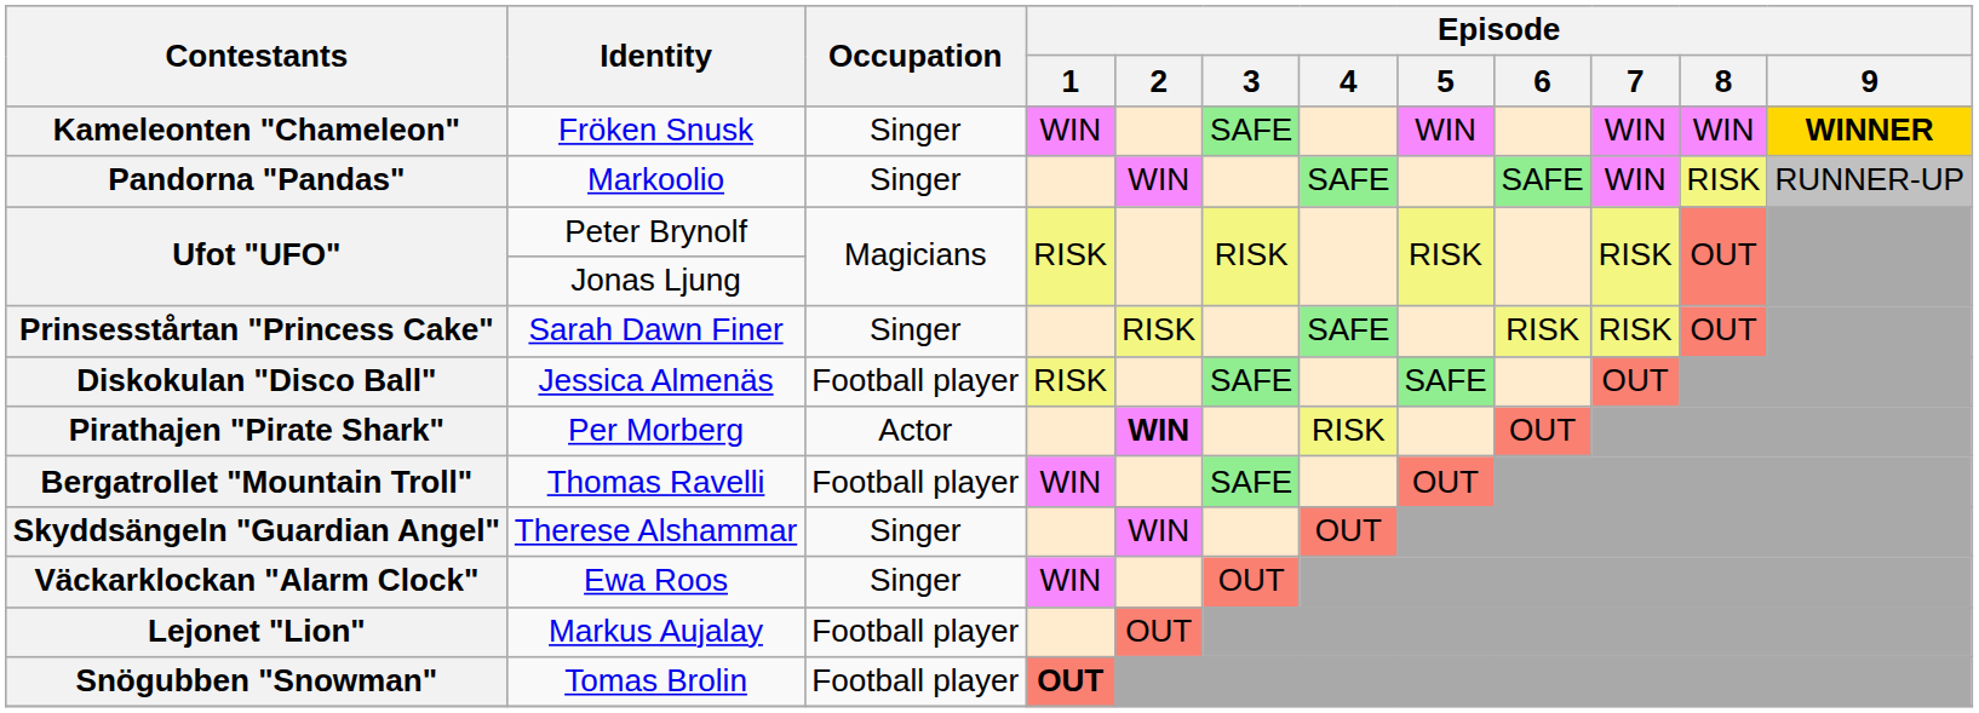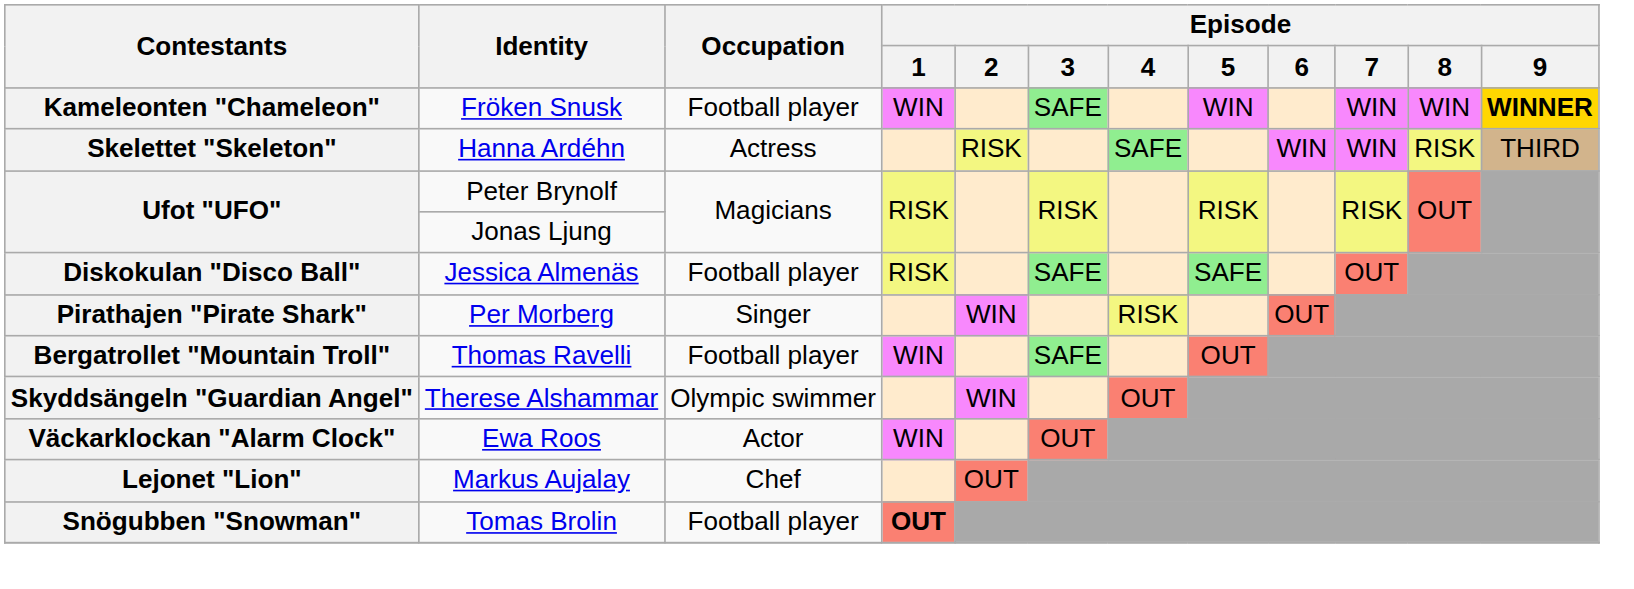 <table class="wikitable plainrowheaders" style="text-align: center;">
 <tr>
 <th rowspan="2">Contestants </th>
 <th rowspan="2">Identity</th>
 <th rowspan="2">Occupation</th>
 <th colspan="9">Episode</th>
 </tr>
 <tr>
 <th rowspan="1">1</th>
 <th rowspan="1">2</th>
 <th rowspan="1">3</th>
 <th rowspan="1">4</th>
 <th rowspan="1">5</th>
 <th rowspan="1">6</th>
 <th rowspan="1">7</th>
 <th rowspan="1">8</th>
 <th rowspan="1">9</th>
 </tr>
 <tr>
 <th>Kameleonten "Chameleon"</th>
 <td><a href='#'>Fröken Snusk</a></td>
-<td>Singer</td>
+<td>Football player</td>
 <td bgcolor="#F888FD">WIN</td>
 <td bgcolor="#FFEBCD"></td>
 <td bgcolor=lightgreen>SAFE</td>
 <td bgcolor="#FFEBCD"></td>
 <td bgcolor="#F888FD">WIN</td>
 <td bgcolor="#FFEBCD"></td>
 <td bgcolor="#F888FD">WIN</td>
 <td bgcolor="#F888FD">WIN</td>
 <td bgcolor=gold><strong>WINNER</strong></td>
 </tr>
 <tr>
-<th>Pandorna "Pandas"</th>
-<td><a href='#'>Markoolio</a></td>
-<td>Singer</td>
+<th>Skelettet "Skeleton"</th>
+<td><a href='#'>Hanna Ardéhn</a></td>
+<td>Actress</td>
+<td bgcolor="#FFEBCD"></td>
+<td bgcolor="#F3F781">RISK</td>
+<td bgcolor="#FFEBCD"></td>
+<td bgcolor="lightgreen">SAFE</td>
 <td bgcolor="#FFEBCD"></td>
 <td bgcolor="#F888FD">WIN</td>
-<td bgcolor="#FFEBCD"></td>
-<td bgcolor=lightgreen>SAFE</td>
-<td bgcolor="#FFEBCD"></td>
-<td bgcolor=lightgreen>SAFE</td>
 <td bgcolor="#F888FD">WIN</td>
 <td bgcolor="#F3F781">RISK</td>
-<td bgcolor=silver>RUNNER-UP</td>
+<td bgcolor=tan>THIRD</td>
 </tr>
 <tr>
 <th rowspan=2>Ufot "UFO"</th>
 <td>Peter Brynolf</td>
 <td rowspan=2>Magicians</td>
 <td rowspan=2 bgcolor="#F3F781">RISK</td>
 <td rowspan=2 bgcolor="#FFEBCD"></td>
 <td rowspan=2 bgcolor="#F3F781">RISK</td>
 <td rowspan=2 bgcolor="#FFEBCD"></td>
 <td rowspan=2 bgcolor="#F3F781">RISK</td>
 <td rowspan=2 bgcolor="#FFEBCD"></td>
 <td rowspan="2" bgcolor="#F3F781">RISK</td>
 <td rowspan="2" bgcolor=salmon>OUT</td>
 <td rowspan="2" bgcolor="darkgrey"></td>
 </tr>
 <tr>
 <td>Jonas Ljung</td>
 </tr>
 <tr>
-<th>Prinsesstårtan "Princess Cake"</th>
-<td><a href='#'>Sarah Dawn Finer</a></td>
-<td>Singer</td>
-<td bgcolor="#FFEBCD"></td>
-<td bgcolor="#F3F781">RISK</td>
-<td bgcolor="#FFEBCD"></td>
-<td bgcolor="lightgreen">SAFE</td>
-<td bgcolor="#FFEBCD"></td>
-<td bgcolor="#F3F781">RISK</td>
-<td bgcolor="#F3F781">RISK</td>
-<td bgcolor=salmon>OUT</td>
-<td bgcolor="darkgrey"></td>
-</tr>
-<tr>
 <th>Diskokulan "Disco Ball"</th>
 <td><a href='#'>Jessica Almenäs</a></td>
 <td>Football player</td>
 <td bgcolor="#F3F781">RISK</td>
 <td bgcolor="#FFEBCD"></td>
 <td bgcolor=lightgreen>SAFE</td>
 <td bgcolor="#FFEBCD"></td>
 <td bgcolor=lightgreen>SAFE</td>
 <td bgcolor="#FFEBCD"></td>
 <td bgcolor=salmon>OUT</td>
 <td colspan="2" bgcolor="darkgrey"></td>
 </tr>
 <tr>
 <th>Pirathajen "Pirate Shark"</th>
 <td><a href='#'>Per Morberg</a></td>
-<td>Actor</td>
+<td>Singer</td>
 <td bgcolor="#FFEBCD"></td>
-<td bgcolor="#F888FD"><strong>WIN</strong></td>
+<td bgcolor="#F888FD">WIN</td>
 <td bgcolor="#FFEBCD"></td>
 <td bgcolor="#F3F781">RISK</td>
 <td bgcolor="#FFEBCD"></td>
 <td bgcolor=salmon>OUT</td>
 <td colspan="3" bgcolor="darkgrey"></td>
 </tr>
 <tr>
 <th>Bergatrollet "Mountain Troll"</th>
 <td><a href='#'>Thomas Ravelli</a></td>
 <td>Football player</td>
 <td bgcolor="#F888FD">WIN</td>
 <td bgcolor="#FFEBCD"></td>
 <td bgcolor=lightgreen>SAFE</td>
 <td bgcolor="#FFEBCD"></td>
 <td bgcolor=salmon>OUT</td>
 <td colspan="4" bgcolor="darkgrey"></td>
 </tr>
 <tr>
 <th>Skyddsängeln "Guardian Angel"</th>
 <td><a href='#'>Therese Alshammar</a></td>
-<td>Singer</td>
+<td>Olympic swimmer</td>
 <td bgcolor="#FFEBCD"></td>
 <td bgcolor="#F888FD">WIN</td>
 <td bgcolor="#FFEBCD"></td>
 <td bgcolor=salmon>OUT</td>
 <td colspan="5" bgcolor="darkgrey"></td>
 </tr>
 <tr>
 <th>Väckarklockan "Alarm Clock"</th>
 <td><a href='#'>Ewa Roos</a></td>
-<td>Singer</td>
+<td>Actor</td>
 <td bgcolor="#F888FD">WIN</td>
 <td bgcolor="#FFEBCD"></td>
 <td bgcolor=salmon>OUT</td>
 <td colspan="6" bgcolor="darkgrey"></td>
 </tr>
 <tr>
 <th>Lejonet "Lion"</th>
 <td><a href='#'>Markus Aujalay</a></td>
-<td>Football player</td>
+<td>Chef</td>
 <td bgcolor="#FFEBCD"></td>
 <td bgcolor=salmon>OUT</td>
 <td colspan="7" bgcolor="darkgrey"></td>
 </tr>
 <tr>
 <th>Snögubben "Snowman"</th>
 <td><a href='#'>Tomas Brolin</a></td>
 <td>Football player</td>
 <td bgcolor=salmon><strong>OUT</strong></td>
 <td colspan="8" bgcolor="darkgrey"></td>
 </tr>
 <tr>
 </tr>
 </table>
